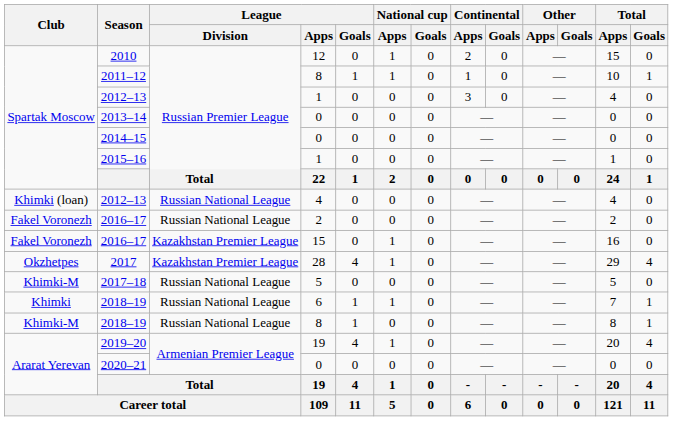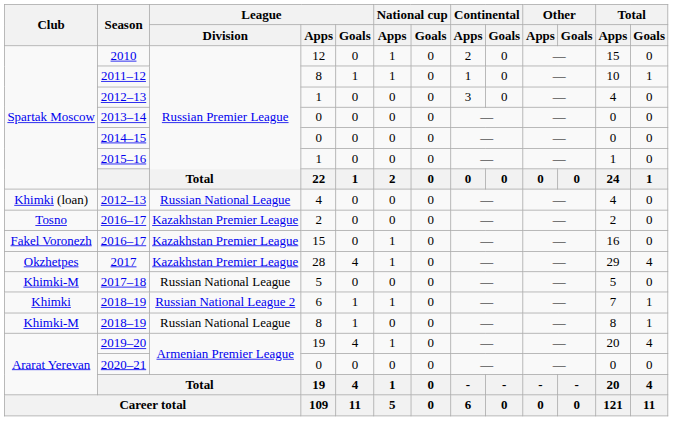 <table class="wikitable" style="text-align:center">
 <tr>
 <th rowspan="2">Club</th>
 <th rowspan="2">Season</th>
 <th colspan="3">League</th>
 <th colspan="2">National cup</th>
 <th colspan="2">Continental</th>
 <th colspan="2">Other</th>
 <th colspan="2">Total</th>
 </tr>
 <tr>
 <th>Division</th>
 <th>Apps</th>
 <th>Goals</th>
 <th>Apps</th>
 <th>Goals</th>
 <th>Apps</th>
 <th>Goals</th>
 <th>Apps</th>
 <th>Goals</th>
 <th>Apps</th>
 <th>Goals</th>
 </tr>
 <tr>
 <td rowspan="7"><a href='#'>Spartak Moscow</a></td>
 <td><a href='#'>2010</a></td>
 <td rowspan="7"><a href='#'>Russian Premier League</a></td>
 <td>12</td>
 <td>0</td>
 <td>1</td>
 <td>0</td>
 <td>2</td>
 <td>0</td>
 <td colspan="2">—</td>
 <td>15</td>
 <td>0</td>
 </tr>
 <tr>
 <td><a href='#'>2011–12</a></td>
 <td>8</td>
 <td>1</td>
 <td>1</td>
 <td>0</td>
 <td>1</td>
 <td>0</td>
 <td colspan="2">—</td>
 <td>10</td>
 <td>1</td>
 </tr>
 <tr>
 <td><a href='#'>2012–13</a></td>
 <td>1</td>
 <td>0</td>
 <td>0</td>
 <td>0</td>
 <td>3</td>
 <td>0</td>
 <td colspan="2">—</td>
 <td>4</td>
 <td>0</td>
 </tr>
 <tr>
 <td><a href='#'>2013–14</a></td>
 <td>0</td>
 <td>0</td>
 <td>0</td>
 <td>0</td>
 <td colspan="2">—</td>
 <td colspan="2">—</td>
 <td>0</td>
 <td>0</td>
 </tr>
 <tr>
 <td><a href='#'>2014–15</a></td>
 <td>0</td>
 <td>0</td>
 <td>0</td>
 <td>0</td>
 <td colspan="2">—</td>
 <td colspan="2">—</td>
 <td>0</td>
 <td>0</td>
 </tr>
 <tr>
 <td><a href='#'>2015–16</a></td>
 <td>1</td>
 <td>0</td>
 <td>0</td>
 <td>0</td>
 <td colspan="2">—</td>
 <td colspan="2">—</td>
 <td>1</td>
 <td>0</td>
 </tr>
 <tr>
 <th colspan="2">Total</th>
 <th>22</th>
 <th>1</th>
 <th>2</th>
 <th>0</th>
 <th>0</th>
 <th>0</th>
 <th>0</th>
 <th>0</th>
 <th>24</th>
 <th>1</th>
 </tr>
 <tr>
 <td><a href='#'>Khimki</a> (loan)</td>
 <td><a href='#'>2012–13</a></td>
 <td><a href='#'>Russian National League</a></td>
 <td>4</td>
 <td>0</td>
 <td>0</td>
 <td>0</td>
 <td colspan="2">—</td>
 <td colspan="2">—</td>
 <td>4</td>
 <td>0</td>
 </tr>
 <tr>
-<td><a href='#'>Fakel Voronezh</a></td>
+<td><a href='#'>Tosno</a></td>
 <td><a href='#'>2016–17</a></td>
-<td>Russian National League</td>
+<td><a href='#'>Kazakhstan Premier League</a></td>
 <td>2</td>
 <td>0</td>
 <td>0</td>
 <td>0</td>
 <td colspan="2">—</td>
 <td colspan="2">—</td>
 <td>2</td>
 <td>0</td>
 </tr>
 <tr>
 <td><a href='#'>Fakel Voronezh</a></td>
 <td><a href='#'>2016–17</a></td>
 <td><a href='#'>Kazakhstan Premier League</a></td>
 <td>15</td>
 <td>0</td>
 <td>1</td>
 <td>0</td>
 <td colspan="2">—</td>
 <td colspan="2">—</td>
 <td>16</td>
 <td>0</td>
 </tr>
 <tr>
 <td><a href='#'>Okzhetpes</a></td>
 <td><a href='#'>2017</a></td>
 <td><a href='#'>Kazakhstan Premier League</a></td>
 <td>28</td>
 <td>4</td>
 <td>1</td>
 <td>0</td>
 <td colspan="2">—</td>
 <td colspan="2">—</td>
 <td>29</td>
 <td>4</td>
 </tr>
 <tr>
 <td><a href='#'>Khimki-M</a></td>
 <td><a href='#'>2017–18</a></td>
 <td>Russian National League</td>
 <td>5</td>
 <td>0</td>
 <td>0</td>
 <td>0</td>
 <td colspan="2">—</td>
 <td colspan="2">—</td>
 <td>5</td>
 <td>0</td>
 </tr>
 <tr>
 <td><a href='#'>Khimki</a></td>
 <td><a href='#'>2018–19</a></td>
-<td>Russian National League</td>
+<td><a href='#'>Russian National League 2</a></td>
 <td>6</td>
 <td>1</td>
 <td>1</td>
 <td>0</td>
 <td colspan="2">—</td>
 <td colspan="2">—</td>
 <td>7</td>
 <td>1</td>
 </tr>
 <tr>
 <td><a href='#'>Khimki-M</a></td>
 <td><a href='#'>2018–19</a></td>
 <td>Russian National League</td>
 <td>8</td>
 <td>1</td>
 <td>0</td>
 <td>0</td>
 <td colspan="2">—</td>
 <td colspan="2">—</td>
 <td>8</td>
 <td>1</td>
 </tr>
 <tr>
 <td rowspan="3"><a href='#'>Ararat Yerevan</a></td>
 <td><a href='#'>2019–20</a></td>
 <td rowspan="2"><a href='#'>Armenian Premier League</a></td>
 <td>19</td>
 <td>4</td>
 <td>1</td>
 <td>0</td>
 <td colspan="2">—</td>
 <td colspan="2">—</td>
 <td>20</td>
 <td>4</td>
 </tr>
 <tr>
 <td><a href='#'>2020–21</a></td>
 <td>0</td>
 <td>0</td>
 <td>0</td>
 <td>0</td>
 <td colspan="2">—</td>
 <td colspan="2">—</td>
 <td>0</td>
 <td>0</td>
 </tr>
 <tr>
 <th colspan="2">Total</th>
 <th>19</th>
 <th>4</th>
 <th>1</th>
 <th>0</th>
 <th>-</th>
 <th>-</th>
 <th>-</th>
 <th>-</th>
 <th>20</th>
 <th>4</th>
 </tr>
 <tr>
 <th colspan="3">Career total</th>
 <th>109</th>
 <th>11</th>
 <th>5</th>
 <th>0</th>
 <th>6</th>
 <th>0</th>
 <th>0</th>
 <th>0</th>
 <th>121</th>
 <th>11</th>
 </tr>
 </table>
